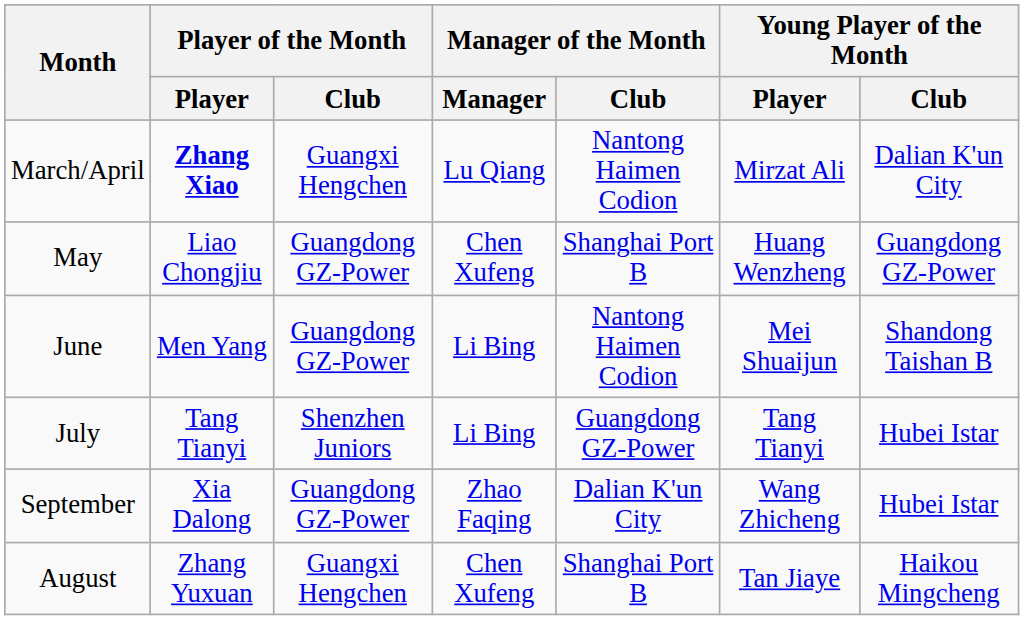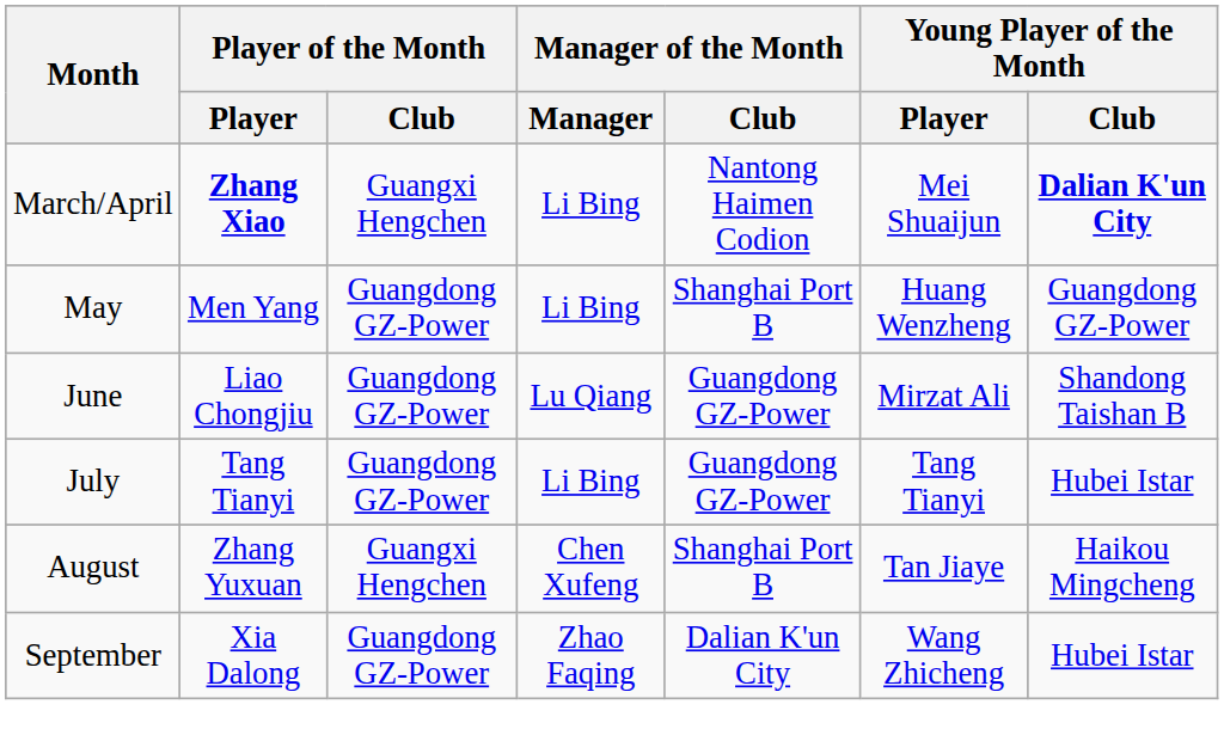 <table class="wikitable" style="text-align:center">
 <tr>
 <th rowspan="2">Month</th>
 <th colspan="2">Player of the Month</th>
 <th colspan="2">Manager of the Month</th>
 <th colspan="2">Young Player of the Month</th>
 </tr>
 <tr>
 <th>Player</th>
 <th>Club</th>
 <th>Manager</th>
 <th>Club</th>
 <th>Player</th>
 <th>Club</th>
 </tr>
 <tr>
 <td>March/April</td>
 <td><strong> <a href='#'>Zhang Xiao</a></strong></td>
 <td><a href='#'>Guangxi Hengchen</a></td>
-<td> <a href='#'>Lu Qiang</a></td>
+<td> <a href='#'>Li Bing</a></td>
 <td><a href='#'>Nantong Haimen Codion</a></td>
-<td> <a href='#'>Mirzat Ali</a></td>
-<td><a href='#'>Dalian K'un City</a></td>
+<td> <a href='#'>Mei Shuaijun</a></td>
+<td><strong><a href='#'>Dalian K'un City</a></strong></td>
 </tr>
 <tr>
 <td>May</td>
-<td> <a href='#'>Liao Chongjiu</a></td>
+<td> <a href='#'>Men Yang</a></td>
 <td><a href='#'>Guangdong GZ-Power</a></td>
-<td> <a href='#'>Chen Xufeng</a></td>
+<td> <a href='#'>Li Bing</a></td>
 <td><a href='#'>Shanghai Port B</a></td>
 <td> <a href='#'>Huang Wenzheng</a></td>
 <td><a href='#'>Guangdong GZ-Power</a></td>
 </tr>
 <tr>
 <td>June</td>
-<td> <a href='#'>Men Yang</a></td>
+<td> <a href='#'>Liao Chongjiu</a></td>
 <td><a href='#'>Guangdong GZ-Power</a></td>
-<td> <a href='#'>Li Bing</a></td>
-<td><a href='#'>Nantong Haimen Codion</a></td>
-<td> <a href='#'>Mei Shuaijun</a></td>
+<td> <a href='#'>Lu Qiang</a></td>
+<td><a href='#'>Guangdong GZ-Power</a></td>
+<td> <a href='#'>Mirzat Ali</a></td>
 <td><a href='#'>Shandong Taishan B</a></td>
 </tr>
 <tr>
 <td>July</td>
 <td> <a href='#'>Tang Tianyi</a></td>
-<td><a href='#'>Shenzhen Juniors</a></td>
+<td><a href='#'>Guangdong GZ-Power</a></td>
 <td> <a href='#'>Li Bing</a></td>
 <td><a href='#'>Guangdong GZ-Power</a></td>
 <td> <a href='#'>Tang Tianyi</a></td>
-<td><a href='#'>Hubei Istar</a></td>
-</tr>
-<tr>
-<td>September</td>
-<td> <a href='#'>Xia Dalong</a></td>
-<td><a href='#'>Guangdong GZ-Power</a></td>
-<td> <a href='#'>Zhao Faqing</a></td>
-<td><a href='#'>Dalian K'un City</a></td>
-<td> <a href='#'>Wang Zhicheng</a></td>
 <td><a href='#'>Hubei Istar</a></td>
 </tr>
 <tr>
 <td>August</td>
 <td> <a href='#'>Zhang Yuxuan</a></td>
 <td><a href='#'>Guangxi Hengchen</a></td>
 <td> <a href='#'>Chen Xufeng</a></td>
 <td><a href='#'>Shanghai Port B</a></td>
 <td> <a href='#'>Tan Jiaye</a></td>
 <td><a href='#'>Haikou Mingcheng</a></td>
 </tr>
+<tr>
+<td>September</td>
+<td> <a href='#'>Xia Dalong</a></td>
+<td><a href='#'>Guangdong GZ-Power</a></td>
+<td> <a href='#'>Zhao Faqing</a></td>
+<td><a href='#'>Dalian K'un City</a></td>
+<td> <a href='#'>Wang Zhicheng</a></td>
+<td><a href='#'>Hubei Istar</a></td>
+</tr>
 </table>
